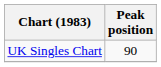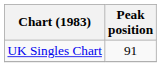 <table class="wikitable sortable">
 <tr>
 <th>Chart (1983)</th>
 <th>Peak<br>position</th>
 </tr>
 <tr>
 <td><a href='#'>UK Singles Chart</a></td>
-<td style="text-align:center;">90</td>
+<td style="text-align:center;">91</td>
 </tr>
 <tr>
 </tr>
 </table>
